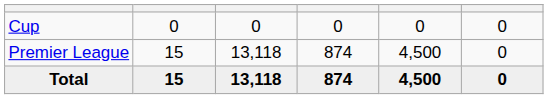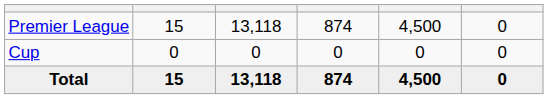 <table class="wikitable" style="text-align: center;">
 <tr>
 <th></th>
 <th style="width:70px;"></th>
 <th style="width:70px;"></th>
 <th style="width:70px;"></th>
 <th style="width:70px;"></th>
 <th style="width:70px;"></th>
 </tr>
 <tr>
+<td align=left><a href='#'>Premier League</a></td>
+<td>15</td>
+<td>13,118</td>
+<td>874</td>
+<td>4,500</td>
+<td>0</td>
+</tr>
+<tr>
 <td align=left><a href='#'>Cup</a></td>
 <td>0</td>
 <td>0</td>
 <td>0</td>
 <td>0</td>
-<td>0</td>
-</tr>
-<tr>
-<td align=left><a href='#'>Premier League</a></td>
-<td>15</td>
-<td>13,118</td>
-<td>874</td>
-<td>4,500</td>
 <td>0</td>
 </tr>
 <tr bgcolor="#EFEFEF">
 <td><strong>Total</strong></td>
 <td><strong>15</strong></td>
 <td><strong>13,118</strong></td>
 <td><strong>874</strong></td>
 <td><strong>4,500</strong></td>
 <td><strong>0</strong></td>
 </tr>
 </table>
